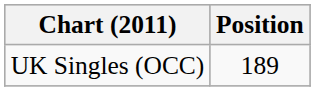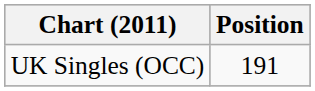 <table class="wikitable">
 <tr>
 <th>Chart (2011)</th>
 <th>Position</th>
 </tr>
 <tr>
 <td>UK Singles (OCC)</td>
-<td align="center">189</td>
+<td align="center">191</td>
 </tr>
 </table>
